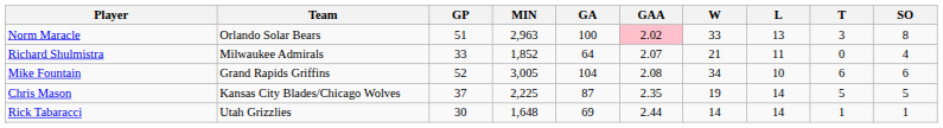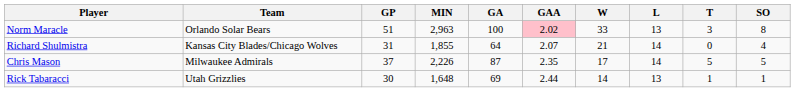 <table class="wikitable">
 <tr>
 <th bgcolor="#DDDDFF" width="20%">Player</th>
 <th bgcolor="#DDDDFF" width="20%">Team</th>
 <th bgcolor="#DDDDFF" width="6%">GP</th>
 <th bgcolor="#DDDDFF" width="6%">MIN</th>
 <th bgcolor="#DDDDFF" width="6%">GA</th>
 <th bgcolor="#DDDDFF" width="6%">GAA</th>
 <th bgcolor="#DDDDFF" width="6%">W</th>
 <th bgcolor="#DDDDFF" width="6%">L</th>
 <th bgcolor="#DDDDFF" width="6%">T</th>
 <th bgcolor="#DDDDFF" width="6%">SO</th>
 </tr>
 <tr align="center">
 <td align="left"><a href='#'>Norm Maracle</a></td>
 <td align="left">Orlando Solar Bears</td>
 <td>51</td>
 <td>2,963</td>
 <td>100</td>
 <td style="background: pink;">2.02</td>
 <td>33</td>
 <td>13</td>
 <td>3</td>
 <td>8</td>
 </tr>
 <tr align="center">
 <td align="left"><a href='#'>Richard Shulmistra</a></td>
-<td align="left">Milwaukee Admirals</td>
-<td>33</td>
-<td>1,852</td>
+<td align="left">Kansas City Blades/Chicago Wolves</td>
+<td>31</td>
+<td>1,855</td>
 <td>64</td>
 <td>2.07</td>
 <td>21</td>
-<td>11</td>
+<td>14</td>
 <td>0</td>
 <td>4</td>
 </tr>
 <tr align="center">
-<td align="left"><a href='#'>Mike Fountain</a></td>
-<td align="left">Grand Rapids Griffins</td>
-<td>52</td>
-<td>3,005</td>
-<td>104</td>
-<td>2.08</td>
-<td>34</td>
-<td>10</td>
-<td>6</td>
-<td>6</td>
-</tr>
-<tr align="center">
 <td align="left"><a href='#'>Chris Mason</a></td>
-<td align="left">Kansas City Blades/Chicago Wolves</td>
+<td align="left">Milwaukee Admirals</td>
 <td>37</td>
-<td>2,225</td>
+<td>2,226</td>
 <td>87</td>
 <td>2.35</td>
-<td>19</td>
+<td>17</td>
 <td>14</td>
 <td>5</td>
 <td>5</td>
 </tr>
 <tr align="center">
 <td align="left"><a href='#'>Rick Tabaracci</a></td>
 <td align="left">Utah Grizzlies</td>
 <td>30</td>
 <td>1,648</td>
 <td>69</td>
 <td>2.44</td>
 <td>14</td>
-<td>14</td>
+<td>13</td>
 <td>1</td>
 <td>1</td>
 </tr>
 </table>
